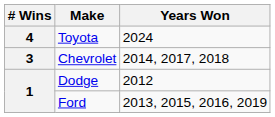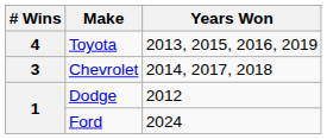 <table class="wikitable" style="font-size: 95%;">
 <tr>
 <th># Wins</th>
 <th>Make</th>
 <th>Years Won</th>
 </tr>
 <tr>
 <th>4</th>
 <td> <a href='#'>Toyota</a></td>
-<td>2024</td>
+<td>2013, 2015, 2016, 2019</td>
 </tr>
 <tr>
 <th>3</th>
 <td> <a href='#'>Chevrolet</a></td>
 <td>2014, 2017, 2018</td>
 </tr>
 <tr>
 <th rowspan="2">1</th>
 <td> <a href='#'>Dodge</a></td>
 <td>2012</td>
 </tr>
 <tr>
 <td> <a href='#'>Ford</a></td>
-<td>2013, 2015, 2016, 2019</td>
+<td>2024</td>
 </tr>
 </table>
